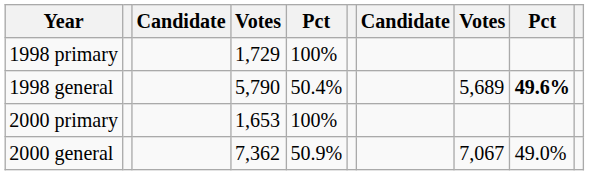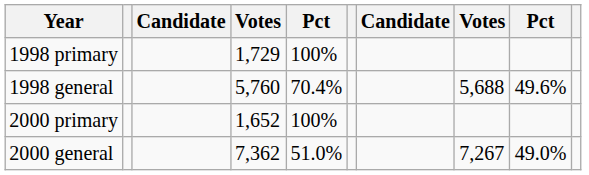 <table class="wikitable" style="margin:0.5em ; font-size:95%">
 <tr>
 <th>Year</th>
 <th></th>
 <th>Candidate</th>
 <th>Votes</th>
 <th>Pct</th>
 <th></th>
 <th>Candidate</th>
 <th>Votes</th>
 <th>Pct</th>
 <th></th>
 </tr>
 <tr>
 <td>1998 primary</td>
 <td></td>
 <td></td>
 <td>1,729</td>
 <td>100%</td>
 <td></td>
 <td></td>
 <td></td>
 <td></td>
 <td></td>
 </tr>
 <tr>
 <td>1998 general</td>
 <td></td>
 <td></td>
-<td>5,790</td>
-<td>50.4%</td>
+<td>5,760</td>
+<td>70.4%</td>
 <td></td>
 <td></td>
-<td>5,689</td>
-<td><strong>49.6%</strong></td>
+<td>5,688</td>
+<td>49.6%</td>
 <td></td>
 </tr>
 <tr>
 <td>2000 primary</td>
 <td></td>
 <td></td>
-<td>1,653</td>
+<td>1,652</td>
 <td>100%</td>
 <td></td>
 <td></td>
 <td></td>
 <td></td>
 <td></td>
 </tr>
 <tr>
 <td>2000 general</td>
 <td></td>
 <td></td>
 <td>7,362</td>
-<td>50.9%</td>
+<td>51.0%</td>
 <td></td>
 <td></td>
-<td>7,067</td>
+<td>7,267</td>
 <td>49.0%</td>
 <td></td>
 </tr>
 </table>
